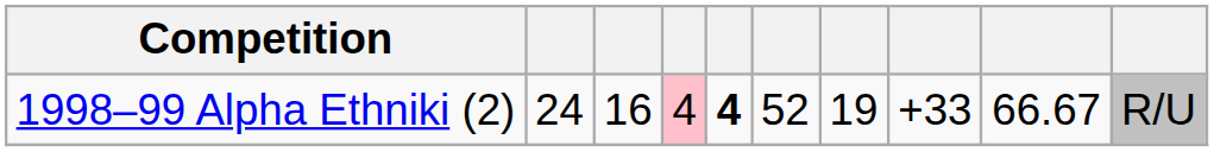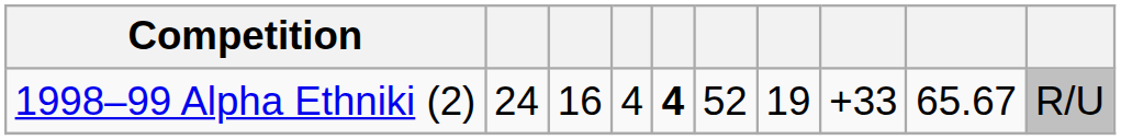 <table class="wikitable" style="text-align:center">
 <tr>
 <th>Competition</th>
 <th></th>
 <th></th>
 <th></th>
 <th></th>
 <th></th>
 <th></th>
 <th></th>
 <th></th>
 <th></th>
 </tr>
 <tr>
 <td><a href='#'>1998–99 Alpha Ethniki</a> (2)</td>
 <td>24</td>
 <td>16</td>
-<td style="background: pink;">4</td>
+<td>4</td>
 <td><strong>4</strong></td>
 <td>52</td>
 <td>19</td>
 <td>+33</td>
-<td>66.67</td>
+<td>65.67</td>
 <td bgcolor=#C0C0C0>R/U</td>
 </tr>
 <tr>
 </tr>
 </table>
